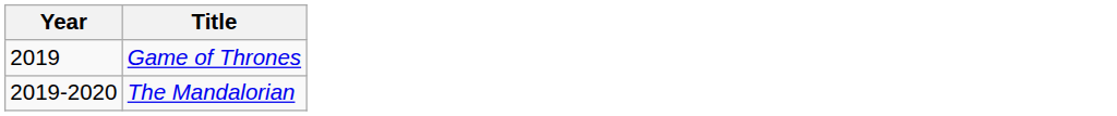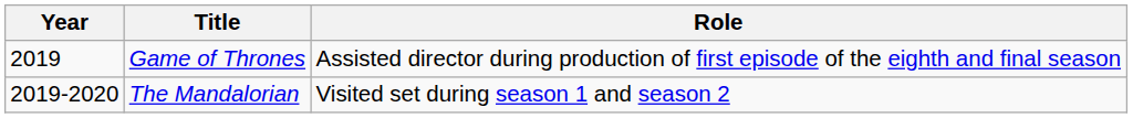 <table class="wikitable sortable">
 <tr>
 <th>Year</th>
 <th>Title</th>
+<th>Role</th>
 </tr>
 <tr>
 <td>2019</td>
 <td><em><a href='#'>Game of Thrones</a></em></td>
+<td>Assisted director during production of <a href='#'>first episode</a> of the <a href='#'>eighth and final season</a></td>
 </tr>
 <tr>
 <td>2019-2020</td>
 <td><em><a href='#'>The Mandalorian</a></em></td>
+<td>Visited set during <a href='#'>season 1</a> and <a href='#'>season 2</a></td>
 </tr>
 </table>
